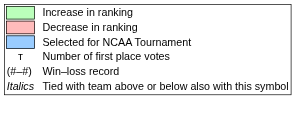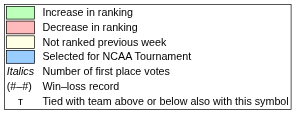 <table style="border:1px solid black;">
 <tr>
 <td style="background:#bbffbb; width:20px; border:1px solid black;"></td>
 <td> </td>
 <td>Increase in ranking</td>
 </tr>
 <tr>
 <td style="background:#ffbbbb; width:20px; border:1px solid black;"></td>
 <td> </td>
 <td>Decrease in ranking</td>
 </tr>
 <tr>
+<td style="background:#FFFFE6; width:20px; border:1px solid black;"></td>
+<td> </td>
+<td>Not ranked previous week</td>
+</tr>
+<tr>
 <td style="background:#9cf; width:20px; border:1px solid black;"></td>
 <td> </td>
 <td>Selected for NCAA Tournament</td>
 </tr>
 <tr>
-<td align="center">т</td>
+<td><em>Italics</em></td>
 <td> </td>
 <td>Number of first place votes</td>
 </tr>
 <tr>
 <td>(#–#)</td>
 <td> </td>
 <td>Win–loss record</td>
 </tr>
 <tr>
-<td><em>Italics</em></td>
+<td align="center">т</td>
 <td> </td>
 <td>Tied with team above or below also with this symbol</td>
 </tr>
 </table>
